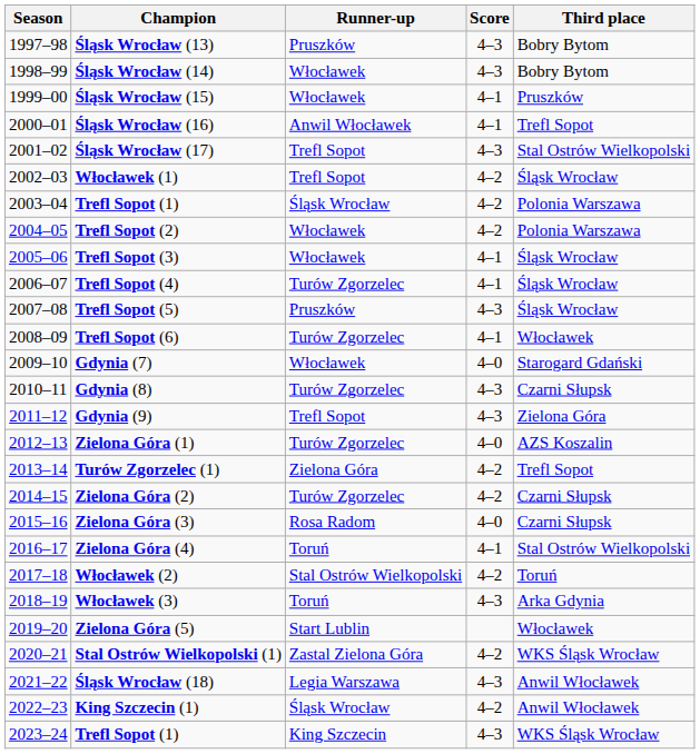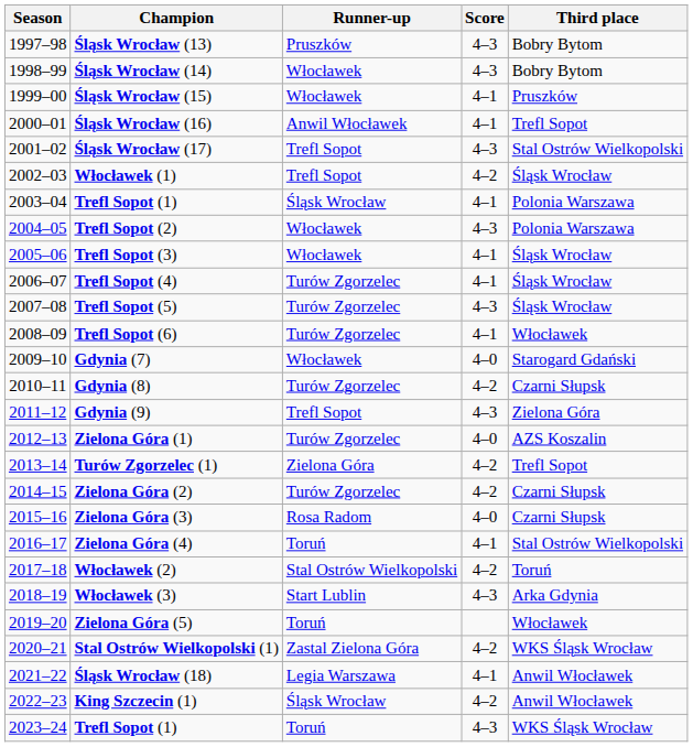 <table class="wikitable sortable">
 <tr>
 <th>Season</th>
 <th>Champion</th>
 <th>Runner-up</th>
 <th>Score</th>
 <th>Third place</th>
 </tr>
 <tr>
 <td style="text-align:center;">1997–98</td>
 <td><strong><a href='#'>Śląsk Wrocław</a></strong> (13)</td>
 <td><a href='#'>Pruszków</a></td>
 <td style="text-align:center;">4–3</td>
 <td>Bobry Bytom</td>
 </tr>
 <tr>
 <td style="text-align:center;">1998–99</td>
 <td><strong><a href='#'>Śląsk Wrocław</a></strong> (14)</td>
 <td><a href='#'>Włocławek</a></td>
 <td style="text-align:center;">4–3</td>
 <td>Bobry Bytom</td>
 </tr>
 <tr>
 <td style="text-align:center;">1999–00</td>
 <td><strong><a href='#'>Śląsk Wrocław</a></strong> (15)</td>
 <td><a href='#'>Włocławek</a></td>
 <td style="text-align:center;">4–1</td>
 <td><a href='#'>Pruszków</a></td>
 </tr>
 <tr>
 <td style="text-align:center;">2000–01</td>
 <td><strong><a href='#'>Śląsk Wrocław</a></strong> (16)</td>
 <td><a href='#'>Anwil Włocławek</a></td>
 <td style="text-align:center;">4–1</td>
 <td><a href='#'>Trefl Sopot</a></td>
 </tr>
 <tr>
 <td style="text-align:center;">2001–02</td>
 <td><strong><a href='#'>Śląsk Wrocław</a></strong> (17)</td>
 <td><a href='#'>Trefl Sopot</a></td>
 <td style="text-align:center;">4–3</td>
 <td><a href='#'>Stal Ostrów Wielkopolski</a></td>
 </tr>
 <tr>
 <td style="text-align:center;">2002–03</td>
 <td><strong><a href='#'>Włocławek</a></strong> (1)</td>
 <td><a href='#'>Trefl Sopot</a></td>
 <td style="text-align:center;">4–2</td>
 <td><a href='#'>Śląsk Wrocław</a></td>
 </tr>
 <tr>
 <td style="text-align:center;">2003–04</td>
 <td><strong><a href='#'>Trefl Sopot</a></strong> (1)</td>
 <td><a href='#'>Śląsk Wrocław</a></td>
-<td style="text-align:center;">4–2</td>
+<td style="text-align:center;">4–1</td>
 <td><a href='#'>Polonia Warszawa</a></td>
 </tr>
 <tr>
 <td style="text-align:center;"><a href='#'>2004–05</a></td>
 <td><strong><a href='#'>Trefl Sopot</a></strong> (2)</td>
 <td><a href='#'>Włocławek</a></td>
-<td style="text-align:center;">4–2</td>
+<td style="text-align:center;">4–3</td>
 <td><a href='#'>Polonia Warszawa</a></td>
 </tr>
 <tr>
 <td style="text-align:center;"><a href='#'>2005–06</a></td>
 <td><strong><a href='#'>Trefl Sopot</a></strong> (3)</td>
 <td><a href='#'>Włocławek</a></td>
 <td style="text-align:center;">4–1</td>
 <td><a href='#'>Śląsk Wrocław</a></td>
 </tr>
 <tr>
 <td style="text-align:center;">2006–07</td>
 <td><strong><a href='#'>Trefl Sopot</a></strong> (4)</td>
 <td><a href='#'>Turów Zgorzelec</a></td>
 <td style="text-align:center;">4–1</td>
 <td><a href='#'>Śląsk Wrocław</a></td>
 </tr>
 <tr>
 <td style="text-align:center;">2007–08</td>
 <td><strong><a href='#'>Trefl Sopot</a></strong> (5)</td>
-<td><a href='#'>Pruszków</a></td>
+<td><a href='#'>Turów Zgorzelec</a></td>
 <td style="text-align:center;">4–3</td>
 <td><a href='#'>Śląsk Wrocław</a></td>
 </tr>
 <tr>
 <td style="text-align:center;">2008–09</td>
 <td><strong><a href='#'>Trefl Sopot</a></strong> (6)</td>
 <td><a href='#'>Turów Zgorzelec</a></td>
 <td style="text-align:center;">4–1</td>
 <td><a href='#'>Włocławek</a></td>
 </tr>
 <tr>
 <td style="text-align:center;">2009–10</td>
 <td><strong><a href='#'>Gdynia</a></strong> (7)</td>
 <td><a href='#'>Włocławek</a></td>
 <td style="text-align:center;">4–0</td>
 <td><a href='#'>Starogard Gdański</a></td>
 </tr>
 <tr>
 <td style="text-align:center;">2010–11</td>
 <td><strong><a href='#'>Gdynia</a></strong> (8)</td>
 <td><a href='#'>Turów Zgorzelec</a></td>
-<td style="text-align:center;">4–3</td>
+<td style="text-align:center;">4–2</td>
 <td><a href='#'>Czarni Słupsk</a></td>
 </tr>
 <tr>
 <td style="text-align:center;"><a href='#'>2011–12</a></td>
 <td><strong><a href='#'>Gdynia</a></strong> (9)</td>
 <td><a href='#'>Trefl Sopot</a></td>
 <td style="text-align:center;">4–3</td>
 <td><a href='#'>Zielona Góra</a></td>
 </tr>
 <tr>
 <td style="text-align:center;"><a href='#'>2012–13</a></td>
 <td><strong><a href='#'>Zielona Góra</a></strong> (1)</td>
 <td><a href='#'>Turów Zgorzelec</a></td>
 <td style="text-align:center;">4–0</td>
 <td><a href='#'>AZS Koszalin</a></td>
 </tr>
 <tr>
 <td style="text-align:center;"><a href='#'>2013–14</a></td>
 <td><strong><a href='#'>Turów Zgorzelec</a></strong> (1)</td>
 <td><a href='#'>Zielona Góra</a></td>
 <td style="text-align:center;">4–2</td>
 <td><a href='#'>Trefl Sopot</a></td>
 </tr>
 <tr>
 <td style="text-align:center;"><a href='#'>2014–15</a></td>
 <td><strong><a href='#'>Zielona Góra</a></strong> (2)</td>
 <td><a href='#'>Turów Zgorzelec</a></td>
 <td style="text-align:center;">4–2</td>
 <td><a href='#'>Czarni Słupsk</a></td>
 </tr>
 <tr>
 <td style="text-align:center;"><a href='#'>2015–16</a></td>
 <td><strong><a href='#'>Zielona Góra</a></strong> (3)</td>
 <td><a href='#'>Rosa Radom</a></td>
 <td style="text-align:center;">4–0</td>
 <td><a href='#'>Czarni Słupsk</a></td>
 </tr>
 <tr>
 <td style="text-align:center;"><a href='#'>2016–17</a></td>
 <td><strong><a href='#'>Zielona Góra</a></strong> (4)</td>
 <td><a href='#'>Toruń</a></td>
 <td style="text-align:center;">4–1</td>
 <td><a href='#'>Stal Ostrów Wielkopolski</a></td>
 </tr>
 <tr>
 <td style="text-align:center;"><a href='#'>2017–18</a></td>
 <td><strong><a href='#'>Włocławek</a></strong> (2)</td>
 <td><a href='#'>Stal Ostrów Wielkopolski</a></td>
 <td style="text-align:center;">4–2</td>
 <td><a href='#'>Toruń</a></td>
 </tr>
 <tr>
 <td style="text-align:center;"><a href='#'>2018–19</a></td>
 <td><strong><a href='#'>Włocławek</a></strong> (3)</td>
-<td><a href='#'>Toruń</a></td>
+<td><a href='#'>Start Lublin</a></td>
 <td style="text-align:center;">4–3</td>
 <td><a href='#'>Arka Gdynia</a></td>
 </tr>
 <tr>
 <td style="text-align:center;"><a href='#'>2019–20</a></td>
 <td><strong><a href='#'>Zielona Góra</a></strong> (5)</td>
-<td><a href='#'>Start Lublin</a></td>
+<td><a href='#'>Toruń</a></td>
 <td></td>
 <td><a href='#'>Włocławek</a></td>
 </tr>
 <tr>
 <td style="text-align:center;"><a href='#'>2020–21</a></td>
 <td><strong><a href='#'>Stal Ostrów Wielkopolski</a></strong> (1)</td>
 <td><a href='#'>Zastal Zielona Góra</a></td>
 <td style="text-align:center;">4–2</td>
 <td><a href='#'>WKS Śląsk Wrocław</a></td>
 </tr>
 <tr>
 <td style="text-align:center;"><a href='#'>2021–22</a></td>
 <td><strong><a href='#'>Śląsk Wrocław</a></strong> (18)</td>
 <td><a href='#'>Legia Warszawa</a></td>
-<td style="text-align:center;">4–3</td>
+<td style="text-align:center;">4–1</td>
 <td><a href='#'>Anwil Włocławek</a></td>
 </tr>
 <tr>
 <td style="text-align:center;"><a href='#'>2022–23</a></td>
 <td><strong><a href='#'>King Szczecin</a></strong> (1)</td>
 <td><a href='#'>Śląsk Wrocław</a></td>
 <td style="text-align:center;">4–2</td>
 <td><a href='#'>Anwil Włocławek</a></td>
 </tr>
 <tr>
 <td style="text-align:center;"><a href='#'>2023–24</a></td>
 <td><strong><a href='#'>Trefl Sopot</a></strong> (1)</td>
-<td><a href='#'>King Szczecin</a></td>
+<td><a href='#'>Toruń</a></td>
 <td style="text-align:center;">4–3</td>
 <td><a href='#'>WKS Śląsk Wrocław</a></td>
 </tr>
 </table>
